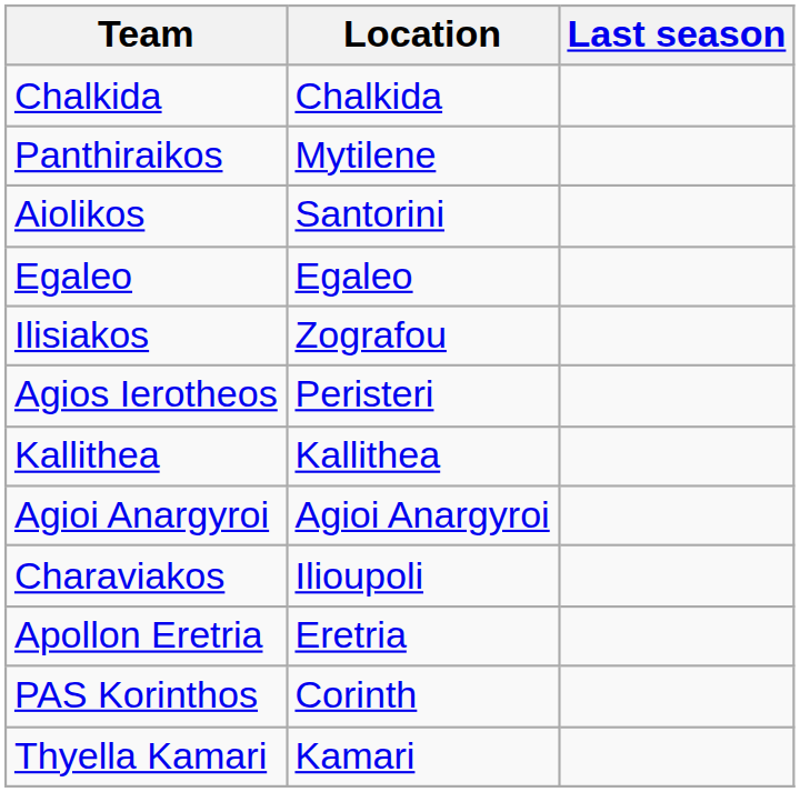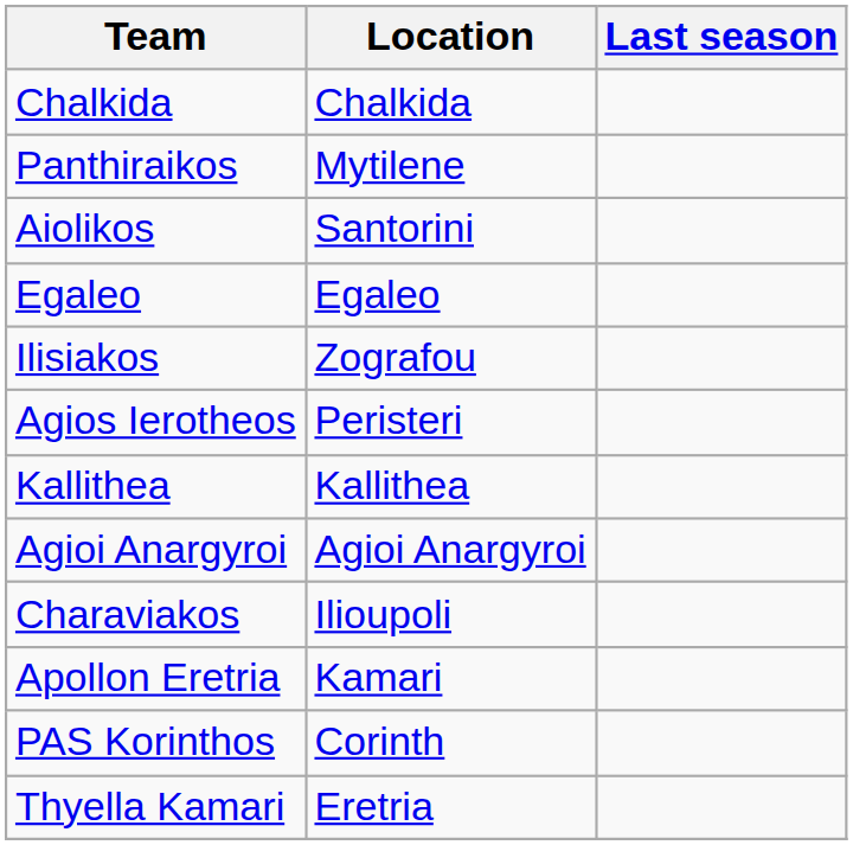 <table class="wikitable sortable">
 <tr>
 <th>Team</th>
 <th>Location</th>
 <th><a href='#'>Last season</a></th>
 </tr>
 <tr>
 <td><a href='#'>Chalkida</a></td>
 <td><a href='#'>Chalkida</a></td>
 <td></td>
 </tr>
 <tr>
 <td><a href='#'>Panthiraikos</a></td>
 <td><a href='#'>Mytilene</a></td>
 <td></td>
 </tr>
 <tr>
 <td><a href='#'>Aiolikos</a></td>
 <td><a href='#'>Santorini</a></td>
 <td></td>
 </tr>
 <tr>
 <td><a href='#'>Egaleo</a></td>
 <td><a href='#'>Egaleo</a></td>
 <td></td>
 </tr>
 <tr>
 <td><a href='#'>Ilisiakos</a></td>
 <td><a href='#'>Zografou</a></td>
 <td></td>
 </tr>
 <tr>
 <td><a href='#'>Agios Ierotheos</a></td>
 <td><a href='#'>Peristeri</a></td>
 <td></td>
 </tr>
 <tr>
 <td><a href='#'>Kallithea</a></td>
 <td><a href='#'>Kallithea</a></td>
 <td></td>
 </tr>
 <tr>
 <td><a href='#'>Agioi Anargyroi</a></td>
 <td><a href='#'>Agioi Anargyroi</a></td>
 <td></td>
 </tr>
 <tr>
 <td><a href='#'>Charaviakos</a></td>
 <td><a href='#'>Ilioupoli</a></td>
 <td></td>
 </tr>
 <tr>
 <td><a href='#'>Apollon Eretria</a></td>
-<td><a href='#'>Eretria</a></td>
+<td><a href='#'>Kamari</a></td>
 <td></td>
 </tr>
 <tr>
 <td><a href='#'>PAS Korinthos</a></td>
 <td><a href='#'>Corinth</a></td>
 <td></td>
 </tr>
 <tr>
 <td><a href='#'>Thyella Kamari</a></td>
-<td><a href='#'>Kamari</a></td>
+<td><a href='#'>Eretria</a></td>
 <td></td>
 </tr>
 <tr>
 </tr>
 </table>
